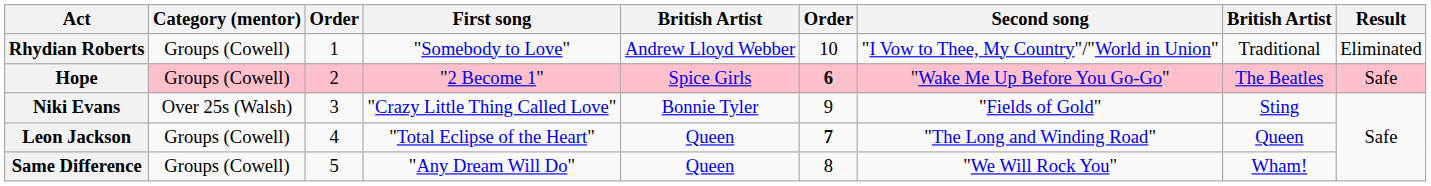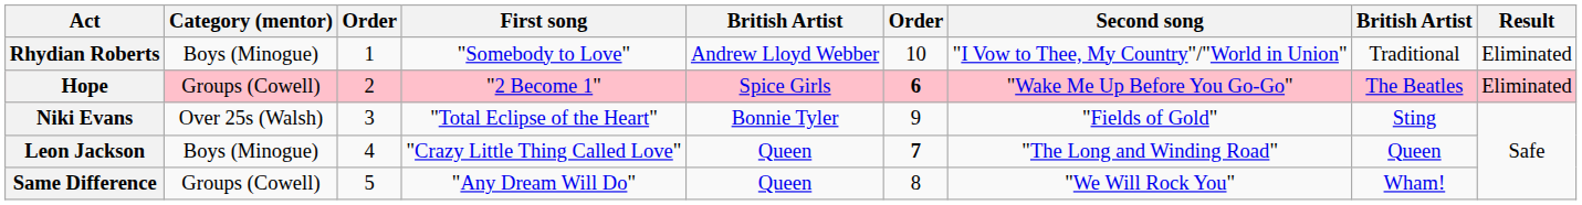 <table class="wikitable plainrowheaders" style="text-align:center;">
 <tr>
 <th scope="col">Act</th>
 <th scope="col">Category (mentor)</th>
 <th scope="col">Order</th>
 <th scope="col">First song</th>
 <th scope="col">British Artist</th>
 <th scope="col">Order</th>
 <th scope="col">Second song</th>
 <th scope="col">British Artist</th>
 <th scope="col">Result</th>
 </tr>
 <tr>
 <th scope="row">Rhydian Roberts</th>
-<td>Groups (Cowell)</td>
+<td>Boys (Minogue)</td>
 <td>1</td>
 <td>"<a href='#'>Somebody to Love</a>"</td>
 <td><a href='#'>Andrew Lloyd Webber</a></td>
 <td>10</td>
 <td>"<a href='#'>I Vow to Thee, My Country</a>"/"<a href='#'>World in Union</a>"</td>
 <td>Traditional</td>
 <td>Eliminated</td>
 </tr>
 <tr style="background: pink">
 <th scope="row">Hope</th>
 <td>Groups (Cowell)</td>
 <td>2</td>
 <td>"<a href='#'>2 Become 1</a>"</td>
 <td><a href='#'>Spice Girls</a></td>
 <td><strong>6</strong></td>
 <td>"<a href='#'>Wake Me Up Before You Go-Go</a>"</td>
 <td><a href='#'>The Beatles</a></td>
-<td>Safe</td>
+<td>Eliminated</td>
 </tr>
 <tr>
 <th scope="row">Niki Evans</th>
 <td>Over 25s (Walsh)</td>
 <td>3</td>
-<td>"<a href='#'>Crazy Little Thing Called Love</a>"</td>
+<td>"<a href='#'>Total Eclipse of the Heart</a>"</td>
 <td><a href='#'>Bonnie Tyler</a></td>
 <td>9</td>
 <td>"<a href='#'>Fields of Gold</a>"</td>
 <td><a href='#'>Sting</a></td>
 <td rowspan=3>Safe</td>
 </tr>
 <tr>
 <th scope="row">Leon Jackson</th>
-<td>Groups (Cowell)</td>
+<td>Boys (Minogue)</td>
 <td>4</td>
-<td>"<a href='#'>Total Eclipse of the Heart</a>"</td>
+<td>"<a href='#'>Crazy Little Thing Called Love</a>"</td>
 <td><a href='#'>Queen</a></td>
 <td><strong>7</strong></td>
 <td>"<a href='#'>The Long and Winding Road</a>"</td>
 <td><a href='#'>Queen</a></td>
 </tr>
 <tr>
 <th scope="row">Same Difference</th>
 <td>Groups (Cowell)</td>
 <td>5</td>
 <td>"<a href='#'>Any Dream Will Do</a>"</td>
 <td><a href='#'>Queen</a></td>
 <td>8</td>
 <td>"<a href='#'>We Will Rock You</a>"</td>
 <td><a href='#'>Wham!</a></td>
 </tr>
 </table>
